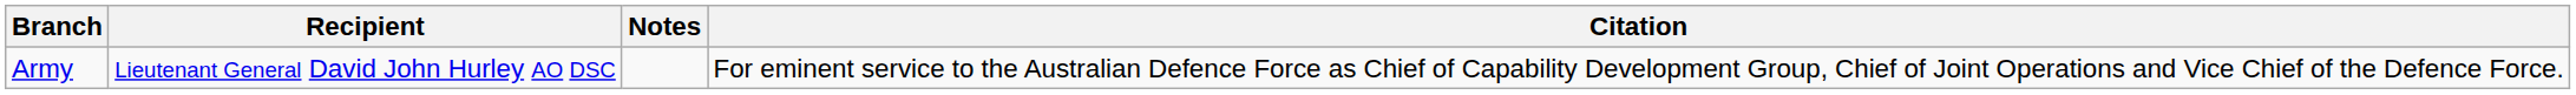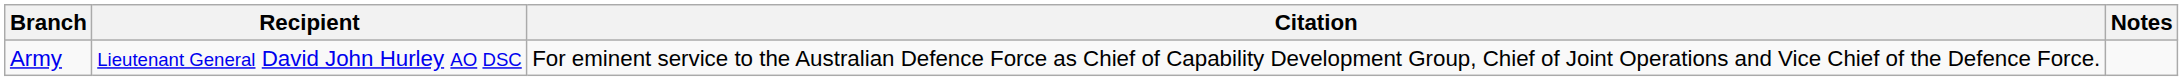 <table class="wikitable" style="font-size:95%;">
 <tr>
 <th>Branch</th>
 <th>Recipient</th>
+<th>Citation</th>
 <th>Notes</th>
-<th>Citation</th>
 </tr>
 <tr>
 <td><a href='#'>Army</a></td>
 <td><small><a href='#'>Lieutenant General</a></small> <a href='#'>David John Hurley</a> <small><a href='#'>AO</a> <a href='#'>DSC</a></small></td>
+<td>For eminent service to the Australian  Defence Force as Chief of Capability Development Group, Chief of Joint Operations and Vice Chief of the Defence Force.</td>
 <td></td>
-<td>For eminent service to the Australian  Defence Force as Chief of Capability Development Group, Chief of Joint Operations and Vice Chief of the Defence Force.</td>
 </tr>
 </table>
